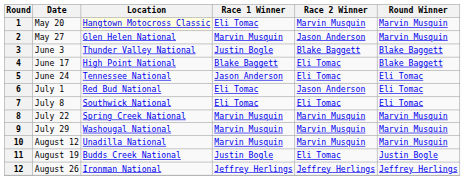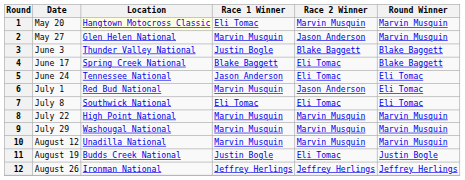 <table class="wikitable" style="font-size: 95%;">
 <tr>
 <th align=center>Round</th>
 <th align=center>Date</th>
 <th align=center>Location</th>
 <th align=center>Race 1 Winner</th>
 <th align=center>Race 2 Winner</th>
 <th align=center>Round Winner</th>
 </tr>
 <tr>
 <th>1</th>
 <td>May 20</td>
 <td style="background: lightyellow;"> <a href='#'>Hangtown Motocross Classic</a></td>
 <td> <a href='#'>Eli Tomac</a></td>
 <td> <a href='#'>Marvin Musquin</a></td>
 <td> <a href='#'>Marvin Musquin</a></td>
 </tr>
 <tr>
 <th>2</th>
 <td>May 27</td>
 <td> <a href='#'>Glen Helen National</a></td>
 <td> <a href='#'>Marvin Musquin</a></td>
 <td> <a href='#'>Jason Anderson</a></td>
 <td> <a href='#'>Marvin Musquin</a></td>
 </tr>
 <tr>
 <th>3</th>
 <td>June 3</td>
 <td> <a href='#'>Thunder Valley National</a></td>
 <td> <a href='#'>Justin Bogle</a></td>
 <td> <a href='#'>Blake Baggett</a></td>
 <td> <a href='#'>Blake Baggett</a></td>
 </tr>
 <tr>
 <th>4</th>
 <td>June 17</td>
-<td> <a href='#'>High Point National</a></td>
+<td> <a href='#'>Spring Creek National</a></td>
 <td> <a href='#'>Blake Baggett</a></td>
 <td> <a href='#'>Eli Tomac</a></td>
 <td> <a href='#'>Blake Baggett</a></td>
 </tr>
 <tr>
 <th>5</th>
 <td>June 24</td>
 <td> <a href='#'>Tennessee National</a></td>
 <td> <a href='#'>Jason Anderson</a></td>
 <td> <a href='#'>Eli Tomac</a></td>
 <td> <a href='#'>Eli Tomac</a></td>
 </tr>
 <tr>
 <th>6</th>
 <td>July 1</td>
 <td> <a href='#'>Red Bud National</a></td>
-<td> <a href='#'>Eli Tomac</a></td>
+<td> <a href='#'>Marvin Musquin</a></td>
 <td> <a href='#'>Jason Anderson</a></td>
 <td> <a href='#'>Eli Tomac</a></td>
 </tr>
 <tr>
 <th>7</th>
 <td>July 8</td>
 <td> <a href='#'>Southwick National</a></td>
 <td> <a href='#'>Eli Tomac</a></td>
 <td> <a href='#'>Eli Tomac</a></td>
 <td> <a href='#'>Eli Tomac</a></td>
 </tr>
 <tr>
 <th>8</th>
 <td>July 22</td>
-<td> <a href='#'>Spring Creek National</a></td>
+<td> <a href='#'>High Point National</a></td>
 <td> <a href='#'>Marvin Musquin</a></td>
 <td> <a href='#'>Marvin Musquin</a></td>
 <td> <a href='#'>Marvin Musquin</a></td>
 </tr>
 <tr>
 <th>9</th>
 <td>July 29</td>
 <td> <a href='#'>Washougal National</a></td>
 <td> <a href='#'>Marvin Musquin</a></td>
 <td> <a href='#'>Marvin Musquin</a></td>
 <td> <a href='#'>Marvin Musquin</a></td>
 </tr>
 <tr>
 <th>10</th>
 <td>August 12</td>
 <td> <a href='#'>Unadilla National</a></td>
 <td> <a href='#'>Marvin Musquin</a></td>
 <td> <a href='#'>Marvin Musquin</a></td>
 <td> <a href='#'>Marvin Musquin</a></td>
 </tr>
 <tr>
 <th>11</th>
 <td>August 19</td>
 <td> <a href='#'>Budds Creek National</a></td>
 <td> <a href='#'>Justin Bogle</a></td>
 <td> <a href='#'>Eli Tomac</a></td>
 <td> <a href='#'>Justin Bogle</a></td>
 </tr>
 <tr>
 <th>12</th>
 <td>August 26</td>
 <td> <a href='#'>Ironman National</a></td>
 <td> <a href='#'>Jeffrey Herlings</a></td>
 <td> <a href='#'>Jeffrey Herlings</a></td>
 <td> <a href='#'>Jeffrey Herlings</a></td>
 </tr>
 <tr>
 </tr>
 </table>
